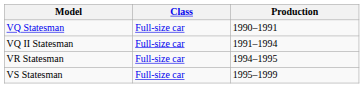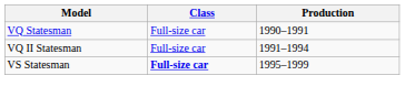 <table class="wikitable">
 <tr>
 <th style="width:200px;">Model</th>
 <th style="width:150px;"><a href='#'>Class</a></th>
 <th style="width:200px;">Production</th>
 </tr>
 <tr>
 <td valign="top"><a href='#'>VQ Statesman</a></td>
 <td valign="top"><a href='#'>Full-size car</a></td>
 <td valign="top">1990–1991</td>
 </tr>
 <tr>
 <td valign="top">VQ II Statesman</td>
 <td valign="top"><a href='#'>Full-size car</a></td>
 <td valign="top">1991–1994</td>
 </tr>
 <tr>
-<td valign="top">VR Statesman</td>
-<td valign="top"><a href='#'>Full-size car</a></td>
-<td valign="top">1994–1995</td>
-</tr>
-<tr>
 <td valign="top">VS Statesman</td>
-<td valign="top"><a href='#'>Full-size car</a></td>
+<td valign="top"><strong><a href='#'>Full-size car</a></strong></td>
 <td valign="top">1995–1999</td>
 </tr>
 </table>
